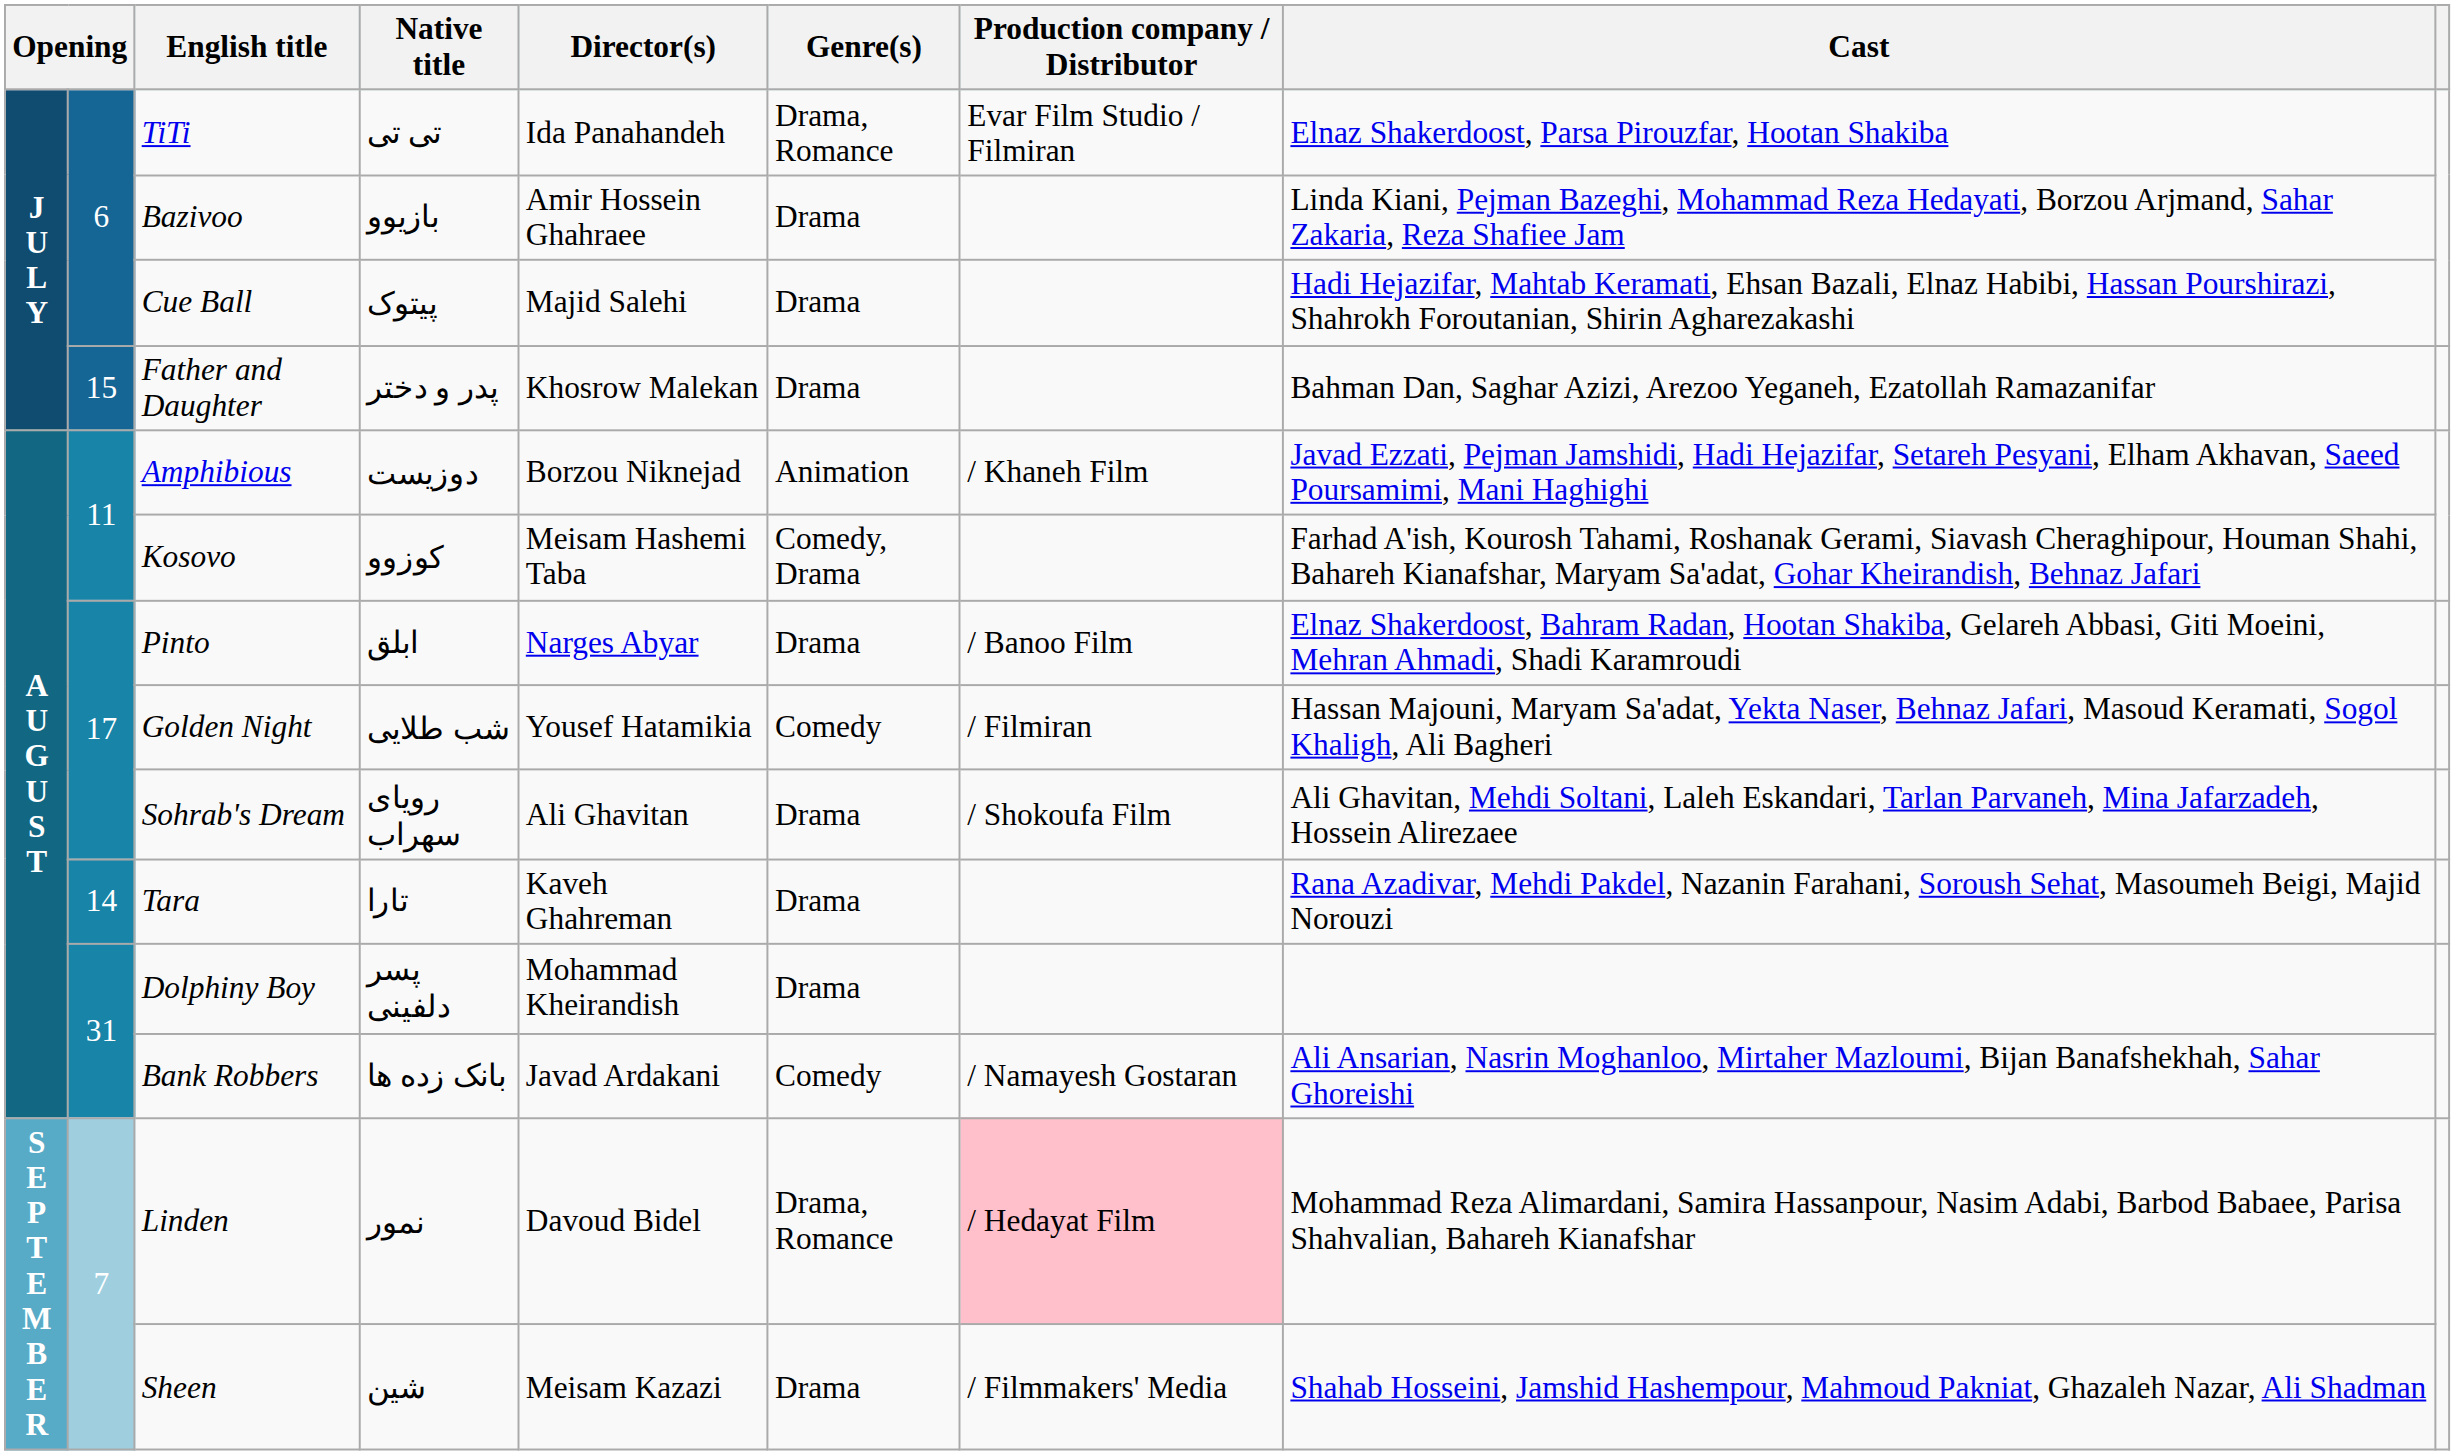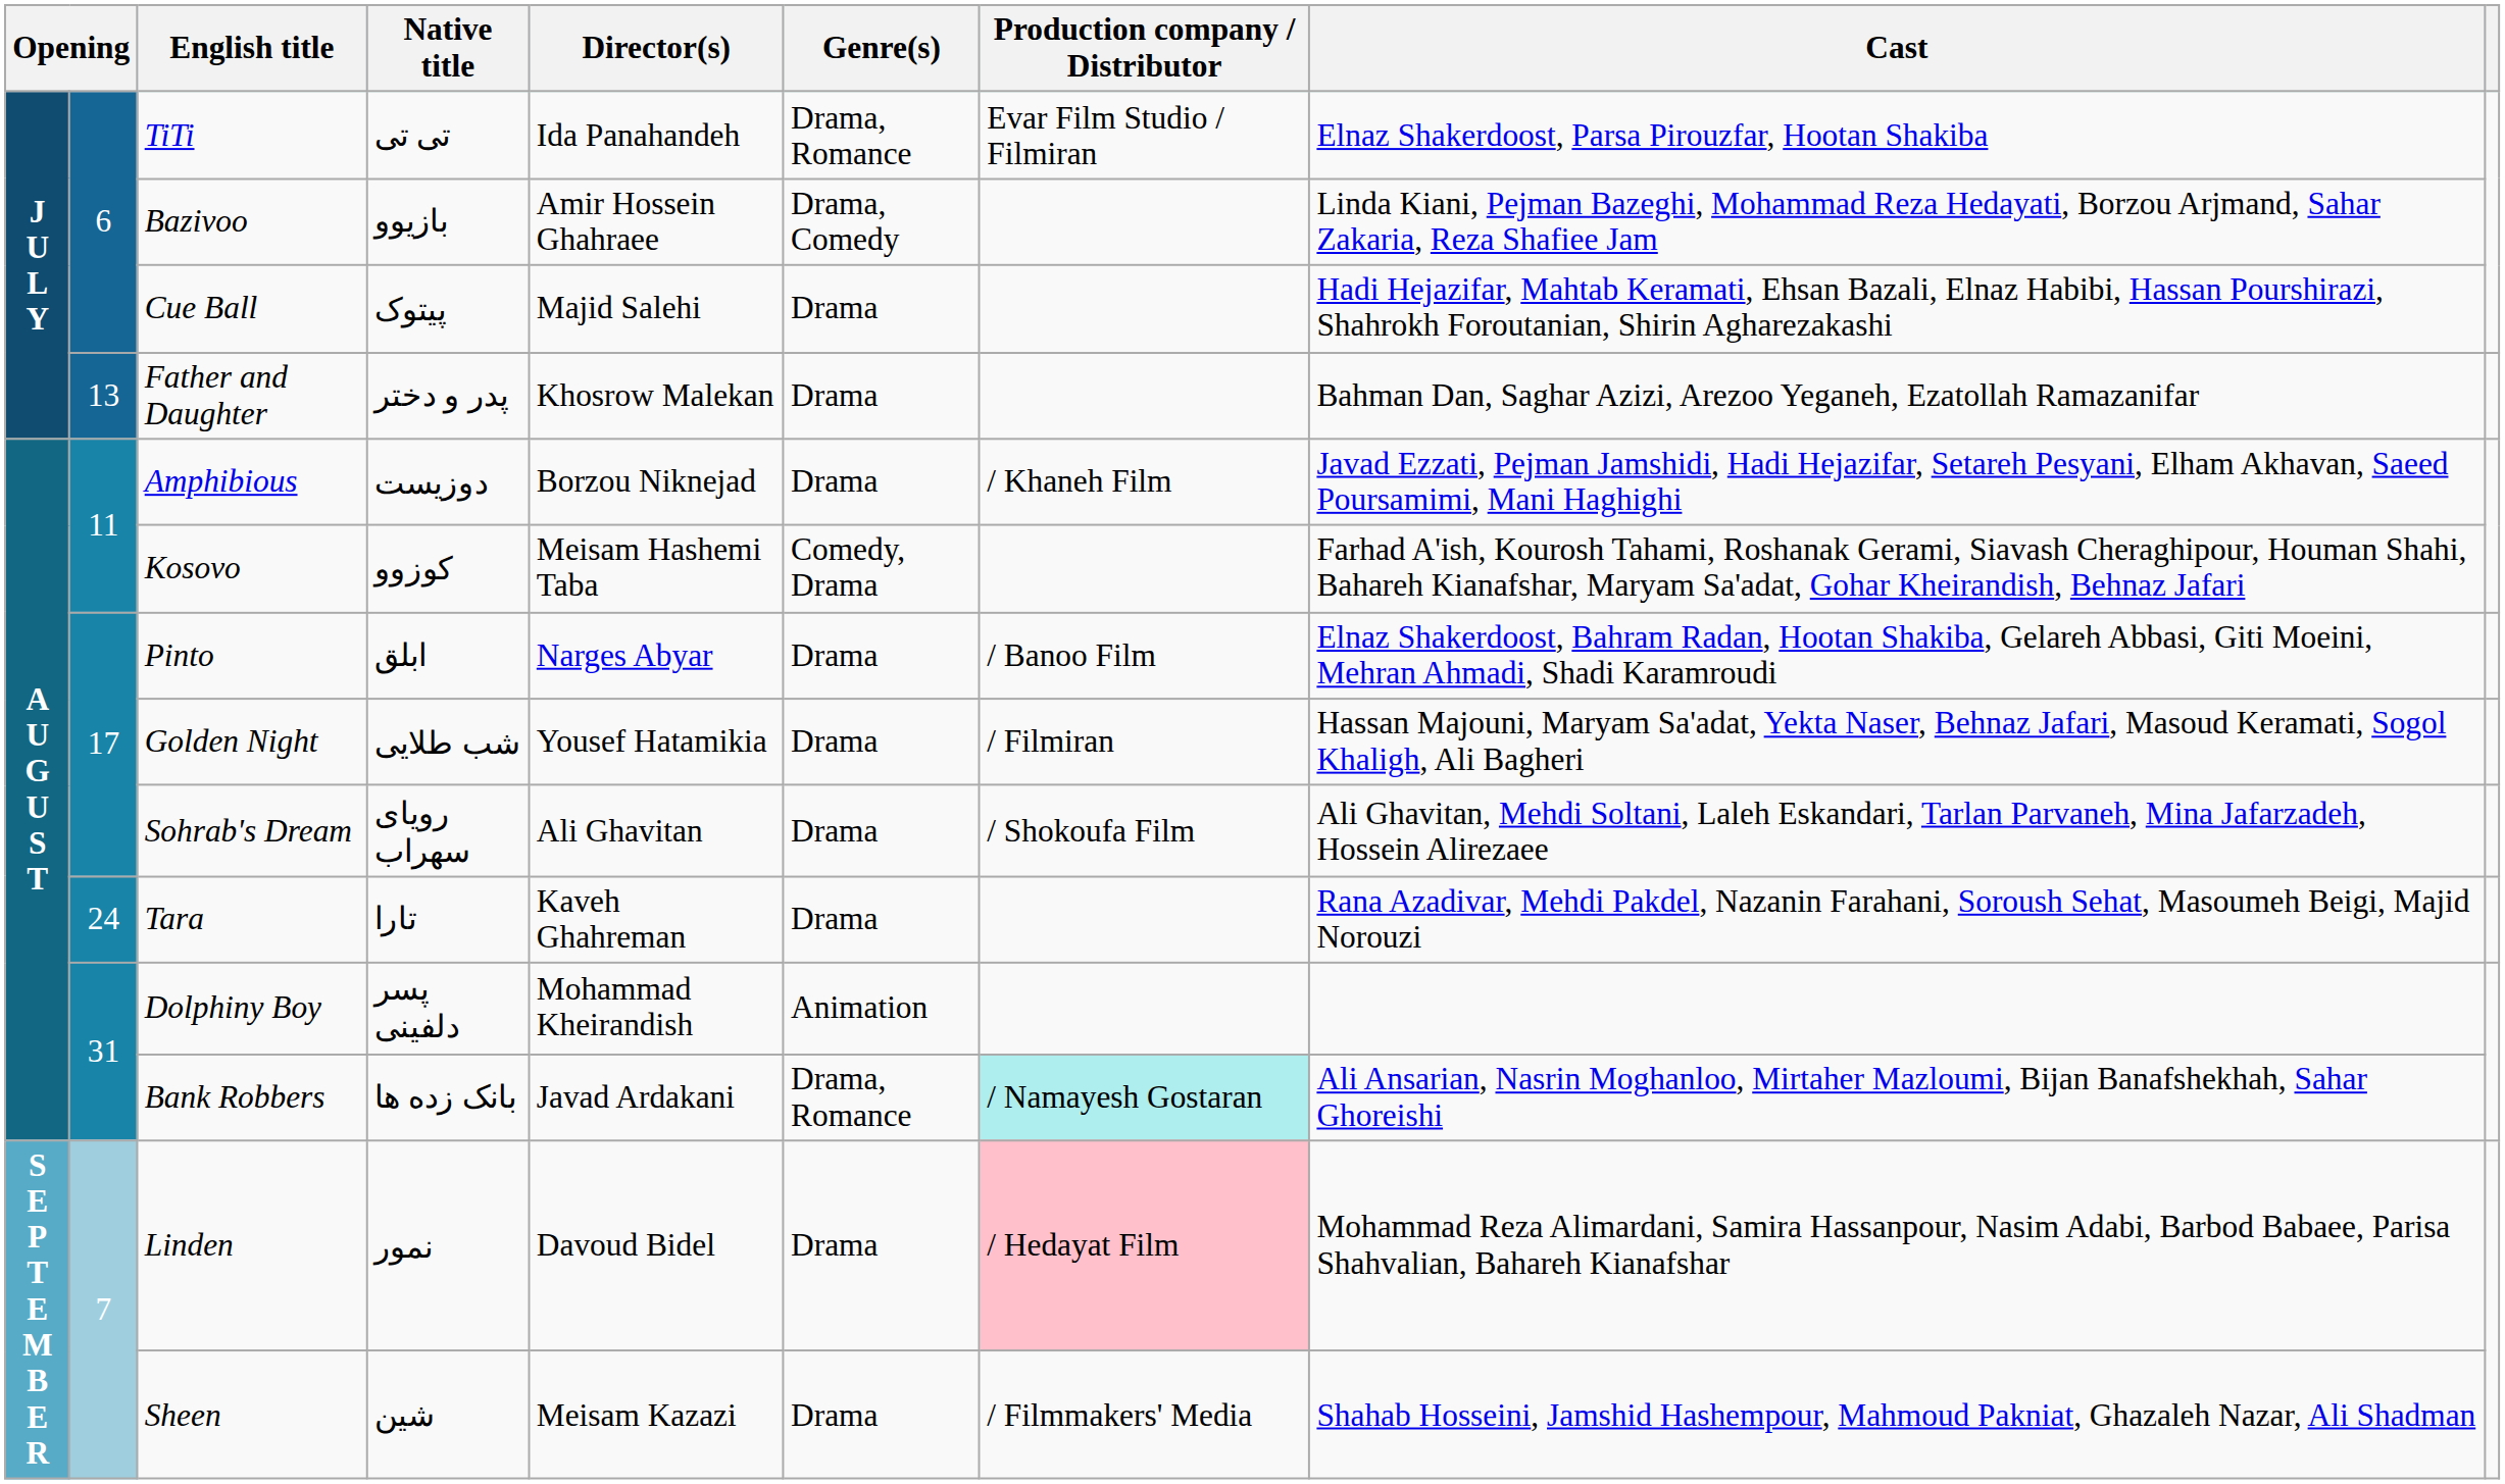 <table class="wikitable sortable">
 <tr style="background:#b0e0e6; text-align:center">
 <th colspan="2">Opening</th>
 <th>English title</th>
 <th>Native title</th>
 <th>Director(s)</th>
 <th>Genre(s)</th>
 <th><strong>Production company / Distributor</strong></th>
 <th>Cast</th>
 <th></th>
 </tr>
 <tr>
 <th rowspan="4" style="text-align:center; background:#104B70; color:white;">J<br>U<br>L<br>Y</th>
 <td rowspan="3" style="text-align:center; background:#156595; color:white;">6</td>
 <td><em><a href='#'>TiTi</a></em></td>
 <td>تی تی</td>
 <td>Ida Panahandeh</td>
 <td>Drama, Romance</td>
 <td>Evar Film Studio / Filmiran</td>
 <td><a href='#'>Elnaz Shakerdoost</a>, <a href='#'>Parsa Pirouzfar</a>, <a href='#'>Hootan Shakiba</a></td>
 <td rowspan="3"></td>
 </tr>
 <tr>
 <td><em>Bazivoo</em></td>
 <td>بازیوو</td>
 <td>Amir Hossein Ghahraee</td>
-<td>Drama</td>
+<td>Drama, Comedy</td>
 <td></td>
 <td>Linda Kiani, <a href='#'>Pejman Bazeghi</a>, <a href='#'>Mohammad Reza Hedayati</a>, Borzou Arjmand, <a href='#'>Sahar Zakaria</a>, <a href='#'>Reza Shafiee Jam</a></td>
 </tr>
 <tr>
 <td><em>Cue Ball</em></td>
 <td>پیتوک</td>
 <td>Majid Salehi</td>
 <td>Drama</td>
 <td></td>
 <td><a href='#'>Hadi Hejazifar</a>, <a href='#'>Mahtab Keramati</a>, Ehsan Bazali, Elnaz Habibi, <a href='#'>Hassan Pourshirazi</a>, Shahrokh Foroutanian, Shirin Agharezakashi</td>
 </tr>
 <tr>
-<td rowspan="1" style="text-align:center; background:#156595; color:white;">15</td>
+<td rowspan="1" style="text-align:center; background:#156595; color:white;">13</td>
 <td><em>Father and Daughter</em></td>
 <td>پدر و دختر</td>
 <td>Khosrow Malekan</td>
 <td>Drama</td>
 <td></td>
 <td>Bahman Dan, Saghar Azizi, Arezoo Yeganeh, Ezatollah Ramazanifar</td>
 <td></td>
 </tr>
 <tr August>
 <th rowspan="8" style="text-align:center; background:#126783; color:white;">A<br>U<br>G<br>U<br>S<br>T</th>
 <td rowspan="2" style="text-align:center; background:#1784A8; color:white;">11</td>
 <td><em><a href='#'>Amphibious</a></em></td>
 <td>دوزیست</td>
 <td>Borzou Niknejad</td>
-<td>Animation</td>
+<td>Drama</td>
 <td>/ Khaneh Film</td>
 <td><a href='#'>Javad Ezzati</a>, <a href='#'>Pejman Jamshidi</a>, <a href='#'>Hadi Hejazifar</a>, <a href='#'>Setareh Pesyani</a>, Elham Akhavan, <a href='#'>Saeed Poursamimi</a>, <a href='#'>Mani Haghighi</a></td>
 <td rowspan="2"></td>
 </tr>
 <tr>
 <td><em>Kosovo</em></td>
 <td>کوزوو</td>
 <td>Meisam Hashemi Taba</td>
 <td>Comedy, Drama</td>
 <td></td>
 <td>Farhad A'ish, Kourosh Tahami, Roshanak Gerami, Siavash Cheraghipour, Houman Shahi, Bahareh Kianafshar, Maryam Sa'adat, <a href='#'>Gohar Kheirandish</a>, <a href='#'>Behnaz Jafari</a></td>
 </tr>
 <tr>
 <td rowspan="3" style="text-align:center; background:#1784A8; color:white;">17</td>
 <td><em>Pinto</em></td>
 <td>ابلق</td>
 <td><a href='#'>Narges Abyar</a></td>
 <td>Drama</td>
 <td>/ Banoo Film</td>
 <td><a href='#'>Elnaz Shakerdoost</a>, <a href='#'>Bahram Radan</a>, <a href='#'>Hootan Shakiba</a>, Gelareh Abbasi, Giti Moeini, <a href='#'>Mehran Ahmadi</a>, Shadi Karamroudi</td>
 <td></td>
 </tr>
 <tr>
 <td><em>Golden Night</em></td>
 <td>شب طلایی</td>
 <td>Yousef Hatamikia</td>
-<td>Comedy</td>
+<td>Drama</td>
 <td>/ Filmiran</td>
 <td>Hassan Majouni, Maryam Sa'adat, <a href='#'>Yekta Naser</a>, <a href='#'>Behnaz Jafari</a>, Masoud Keramati, <a href='#'>Sogol Khaligh</a>, Ali Bagheri</td>
 <td></td>
 </tr>
 <tr>
 <td><em>Sohrab's Dream</em></td>
 <td>رویای سهراب</td>
 <td>Ali Ghavitan</td>
 <td>Drama</td>
 <td>/ Shokoufa Film</td>
 <td>Ali Ghavitan, <a href='#'>Mehdi Soltani</a>, Laleh Eskandari, <a href='#'>Tarlan Parvaneh</a>, <a href='#'>Mina Jafarzadeh</a>, Hossein Alirezaee</td>
 <td></td>
 </tr>
 <tr>
-<td style="text-align:center; background:#1784A8; color:white;">14</td>
+<td style="text-align:center; background:#1784A8; color:white;">24</td>
 <td><em>Tara</em></td>
 <td>تارا</td>
 <td>Kaveh Ghahreman</td>
 <td>Drama</td>
 <td></td>
 <td><a href='#'>Rana Azadivar</a>, <a href='#'>Mehdi Pakdel</a>, Nazanin Farahani, <a href='#'>Soroush Sehat</a>, Masoumeh Beigi, Majid Norouzi</td>
 <td></td>
 </tr>
 <tr>
 <td rowspan="2" style="text-align:center; background:#1784A8; color:white;">31</td>
 <td><em>Dolphiny Boy</em></td>
 <td>پسر دلفینی</td>
 <td>Mohammad Kheirandish</td>
-<td>Drama</td>
+<td>Animation</td>
 <td></td>
 <td></td>
 <td rowspan="2"></td>
 </tr>
 <tr>
 <td><em>Bank Robbers</em></td>
 <td>بانک زده ها</td>
 <td>Javad Ardakani</td>
-<td>Comedy</td>
-<td>/ Namayesh Gostaran</td>
+<td>Drama, Romance</td>
+<td style="background: paleturquoise;">/ Namayesh Gostaran</td>
 <td><a href='#'>Ali Ansarian</a>, <a href='#'>Nasrin Moghanloo</a>, <a href='#'>Mirtaher Mazloumi</a>, Bijan Banafshekhah, <a href='#'>Sahar Ghoreishi</a></td>
 </tr>
 <tr>
 <th rowspan="2" style="text-align:center; background:#58ABC7; color:white;">S<br>E<br>P<br>T<br>E<br>M<br>B<br>E<br>R</th>
 <td rowspan="2" style="text-align:center; background:#9FCFDF; color:white;">7</td>
 <td><em>Linden</em></td>
 <td>نمور</td>
 <td>Davoud Bidel</td>
-<td>Drama, Romance</td>
+<td>Drama</td>
 <td style="background: pink;">/ Hedayat Film</td>
 <td>Mohammad Reza Alimardani, Samira Hassanpour, Nasim Adabi, Barbod Babaee, Parisa Shahvalian, Bahareh Kianafshar</td>
 <td rowspan="2"></td>
 </tr>
 <tr>
 <td><em>Sheen</em></td>
 <td>شین</td>
 <td>Meisam Kazazi</td>
 <td>Drama</td>
 <td>/ Filmmakers' Media</td>
 <td><a href='#'>Shahab Hosseini</a>, <a href='#'>Jamshid Hashempour</a>, <a href='#'>Mahmoud Pakniat</a>, Ghazaleh Nazar, <a href='#'>Ali Shadman</a></td>
 </tr>
 </table>
